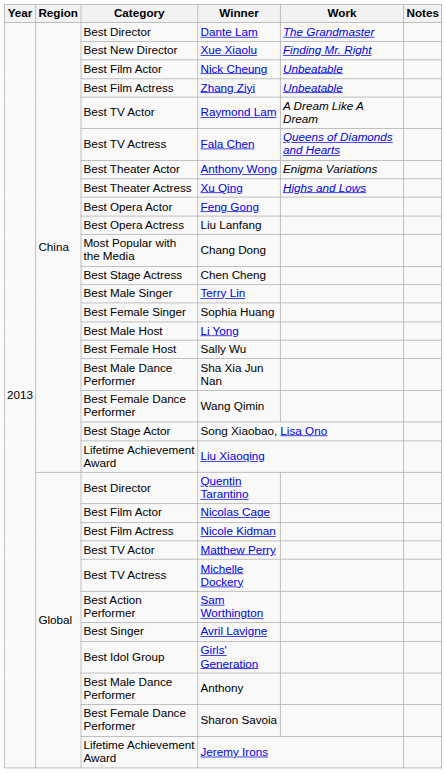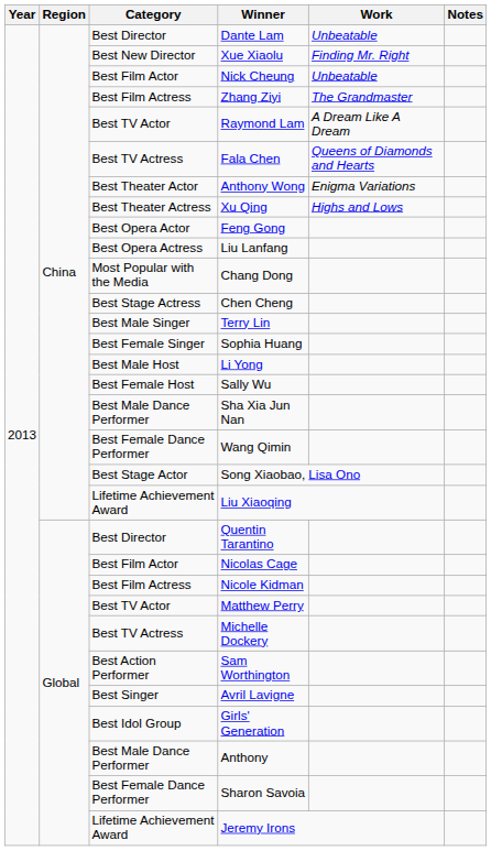 <table class="wikitable" style="width:600px">
 <tr>
 <th>Year</th>
 <th>Region</th>
 <th>Category</th>
 <th>Winner</th>
 <th>Work</th>
 <th>Notes</th>
 </tr>
 <tr>
 <td rowspan=31>2013</td>
 <td rowspan=20>China</td>
 <td>Best Director</td>
 <td><a href='#'>Dante Lam</a></td>
-<td><em><a href='#'>The Grandmaster</a></em></td>
+<td><em><a href='#'>Unbeatable</a></em></td>
 <td></td>
 </tr>
 <tr>
 <td>Best New Director</td>
 <td><a href='#'>Xue Xiaolu</a></td>
 <td><em><a href='#'>Finding Mr. Right</a></em></td>
 <td></td>
 </tr>
 <tr>
 <td>Best Film Actor</td>
 <td><a href='#'>Nick Cheung</a></td>
 <td><em><a href='#'>Unbeatable</a></em></td>
 <td></td>
 </tr>
 <tr>
 <td>Best Film Actress</td>
 <td><a href='#'>Zhang Ziyi</a></td>
-<td><em><a href='#'>Unbeatable</a></em></td>
+<td><em><a href='#'>The Grandmaster</a></em></td>
 <td></td>
 </tr>
 <tr>
 <td>Best TV Actor</td>
 <td><a href='#'>Raymond Lam</a></td>
 <td><em>A Dream Like A Dream </em></td>
 <td></td>
 </tr>
 <tr>
 <td>Best TV Actress</td>
 <td><a href='#'>Fala Chen</a></td>
 <td><em><a href='#'>Queens of Diamonds and Hearts</a></em></td>
 <td></td>
 </tr>
 <tr>
 <td>Best Theater Actor</td>
 <td><a href='#'>Anthony Wong</a></td>
 <td><em>Enigma Variations</em></td>
 <td></td>
 </tr>
 <tr>
 <td>Best Theater Actress</td>
 <td><a href='#'>Xu Qing</a></td>
 <td><em><a href='#'>Highs and Lows</a></em></td>
 <td></td>
 </tr>
 <tr>
 <td>Best Opera Actor</td>
 <td><a href='#'>Feng Gong</a></td>
 <td></td>
 <td></td>
 </tr>
 <tr>
 <td>Best Opera Actress</td>
 <td>Liu Lanfang</td>
 <td></td>
 <td></td>
 </tr>
 <tr>
 <td>Most Popular with the Media</td>
 <td>Chang Dong</td>
 <td></td>
 <td></td>
 </tr>
 <tr>
 <td>Best Stage Actress</td>
 <td>Chen Cheng</td>
 <td></td>
 <td></td>
 </tr>
 <tr>
 <td>Best Male Singer</td>
 <td><a href='#'>Terry Lin</a></td>
 <td></td>
 <td></td>
 </tr>
 <tr>
 <td>Best Female Singer</td>
 <td>Sophia Huang</td>
 <td></td>
 <td></td>
 </tr>
 <tr>
 <td>Best Male Host</td>
 <td><a href='#'>Li Yong</a></td>
 <td></td>
 <td></td>
 </tr>
 <tr>
 <td>Best Female Host</td>
 <td>Sally Wu</td>
 <td></td>
 <td></td>
 </tr>
 <tr>
 <td>Best Male Dance Performer</td>
 <td>Sha Xia Jun Nan</td>
 <td></td>
 <td></td>
 </tr>
 <tr>
 <td>Best Female Dance Performer</td>
 <td>Wang Qimin</td>
 <td></td>
 <td></td>
 </tr>
 <tr>
 <td>Best Stage Actor</td>
 <td colspan=2>Song Xiaobao, <a href='#'>Lisa Ono</a></td>
 <td></td>
 </tr>
 <tr>
 <td>Lifetime Achievement Award</td>
 <td colspan=2><a href='#'>Liu Xiaoqing</a></td>
 <td></td>
 </tr>
 <tr>
 <td rowspan=11>Global</td>
 <td>Best Director</td>
 <td><a href='#'>Quentin Tarantino</a></td>
 <td></td>
 <td></td>
 </tr>
 <tr>
 <td>Best Film Actor</td>
 <td><a href='#'>Nicolas Cage</a></td>
 <td></td>
 <td></td>
 </tr>
 <tr>
 <td>Best Film Actress</td>
 <td><a href='#'>Nicole Kidman</a></td>
 <td></td>
 <td></td>
 </tr>
 <tr>
 <td>Best TV Actor</td>
 <td><a href='#'>Matthew Perry</a></td>
 <td></td>
 <td></td>
 </tr>
 <tr>
 <td>Best TV Actress</td>
 <td><a href='#'>Michelle Dockery</a></td>
 <td></td>
 <td></td>
 </tr>
 <tr>
 <td>Best Action Performer</td>
 <td><a href='#'>Sam Worthington</a></td>
 <td></td>
 <td></td>
 </tr>
 <tr>
 <td>Best Singer</td>
 <td><a href='#'>Avril Lavigne</a></td>
 <td></td>
 <td></td>
 </tr>
 <tr>
 <td>Best Idol Group</td>
 <td><a href='#'>Girls' Generation</a></td>
 <td></td>
 <td></td>
 </tr>
 <tr>
 <td>Best Male Dance Performer</td>
 <td>Anthony</td>
 <td></td>
 <td></td>
 </tr>
 <tr>
 <td>Best Female Dance Performer</td>
 <td>Sharon Savoia</td>
 <td></td>
 <td></td>
 </tr>
 <tr>
 <td>Lifetime Achievement Award</td>
 <td colspan=2><a href='#'>Jeremy Irons</a></td>
 <td></td>
 </tr>
 </table>
